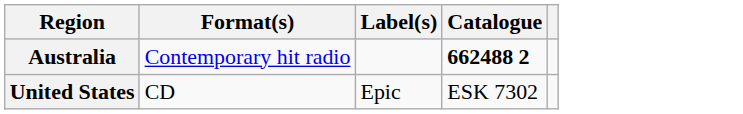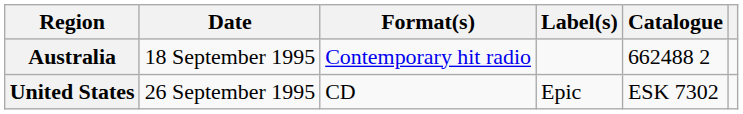 <table class="wikitable plainrowheaders">
 <tr>
 <th scope="col">Region</th>
+<th scope="col">Date</th>
 <th scope="col">Format(s)</th>
 <th scope="col">Label(s)</th>
 <th scope="col">Catalogue</th>
 <th scope="col"></th>
 </tr>
 <tr>
 <th scope="row">Australia</th>
+<td>18 September 1995</td>
 <td><a href='#'>Contemporary hit radio</a></td>
 <td></td>
-<td><strong>662488 2</strong></td>
+<td>662488 2</td>
 <td></td>
 </tr>
 <tr>
 <th scope="row">United States</th>
+<td>26 September 1995</td>
 <td>CD</td>
 <td>Epic</td>
 <td>ESK 7302</td>
 <td></td>
 </tr>
 </table>
